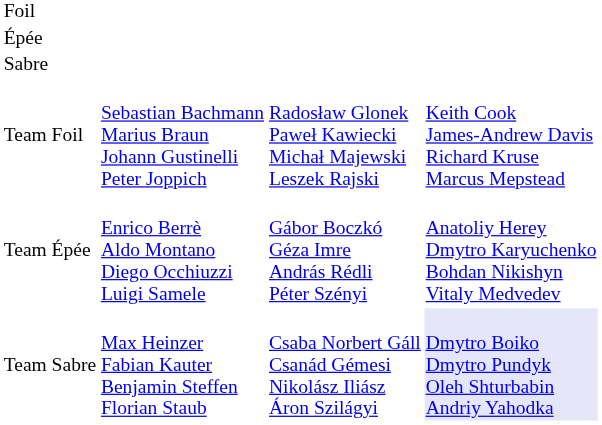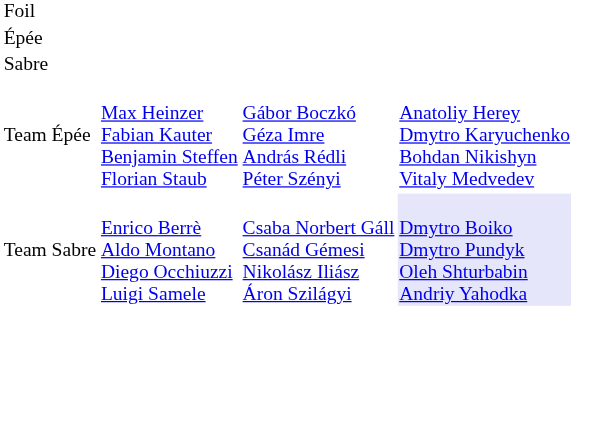 <table>
 <tr>
 <td>Foil</td>
 <td></td>
 <td></td>
 <td><br></td>
 </tr>
 <tr>
 <td>Épée</td>
 <td></td>
 <td></td>
 <td><br></td>
 </tr>
 <tr>
 <td>Sabre</td>
 <td></td>
 <td></td>
 <td><br></td>
 </tr>
 <tr>
-<td>Team Foil</td>
-<td><br><a href='#'>Sebastian Bachmann</a><br><a href='#'>Marius Braun</a><br><a href='#'>Johann Gustinelli</a><br><a href='#'>Peter Joppich</a></td>
-<td><br><a href='#'>Radosław Glonek</a><br><a href='#'>Paweł Kawiecki</a><br><a href='#'>Michał Majewski</a><br><a href='#'>Leszek Rajski</a></td>
-<td><br><a href='#'>Keith Cook</a><br><a href='#'>James-Andrew Davis</a><br><a href='#'>Richard Kruse</a><br><a href='#'>Marcus Mepstead</a></td>
-</tr>
-<tr>
 <td>Team Épée</td>
-<td><br><a href='#'>Enrico Berrè</a><br><a href='#'>Aldo Montano</a><br><a href='#'>Diego Occhiuzzi</a><br><a href='#'>Luigi Samele</a></td>
+<td><br><a href='#'>Max Heinzer</a><br><a href='#'>Fabian Kauter</a><br><a href='#'>Benjamin Steffen</a><br><a href='#'>Florian Staub</a></td>
 <td><br><a href='#'>Gábor Boczkó</a><br><a href='#'>Géza Imre</a><br><a href='#'>András Rédli</a><br><a href='#'>Péter Szényi</a></td>
 <td><br><a href='#'>Anatoliy Herey</a><br><a href='#'>Dmytro Karyuchenko</a><br><a href='#'>Bohdan Nikishyn</a><br><a href='#'>Vitaly Medvedev</a></td>
 </tr>
 <tr>
 <td>Team Sabre</td>
-<td><br><a href='#'>Max Heinzer</a><br><a href='#'>Fabian Kauter</a><br><a href='#'>Benjamin Steffen</a><br><a href='#'>Florian Staub</a></td>
+<td><br><a href='#'>Enrico Berrè</a><br><a href='#'>Aldo Montano</a><br><a href='#'>Diego Occhiuzzi</a><br><a href='#'>Luigi Samele</a></td>
 <td><br><a href='#'>Csaba Norbert Gáll</a><br><a href='#'>Csanád Gémesi</a><br><a href='#'>Nikolász Iliász</a><br><a href='#'>Áron Szilágyi</a></td>
 <td style="background: lavender;"><br><a href='#'>Dmytro Boiko</a><br><a href='#'>Dmytro Pundyk</a><br><a href='#'>Oleh Shturbabin</a><br><a href='#'>Andriy Yahodka</a></td>
 </tr>
 </table>
